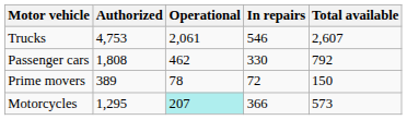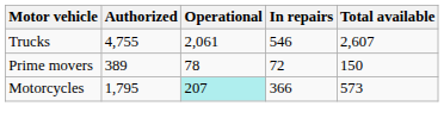 <table class="wikitable">
 <tr>
 <th>Motor vehicle</th>
 <th>Authorized</th>
 <th>Operational</th>
 <th>In repairs</th>
 <th>Total available</th>
 </tr>
 <tr>
 <td>Trucks</td>
-<td>4,753</td>
+<td>4,755</td>
 <td>2,061</td>
 <td>546</td>
 <td>2,607</td>
-</tr>
-<tr>
-<td>Passenger cars</td>
-<td>1,808</td>
-<td>462</td>
-<td>330</td>
-<td>792</td>
 </tr>
 <tr>
 <td>Prime movers</td>
 <td>389</td>
 <td>78</td>
 <td>72</td>
 <td>150</td>
 </tr>
 <tr>
 <td>Motorcycles</td>
-<td>1,295</td>
+<td>1,795</td>
 <td style="background: paleturquoise;">207</td>
 <td>366</td>
 <td>573</td>
 </tr>
 </table>
